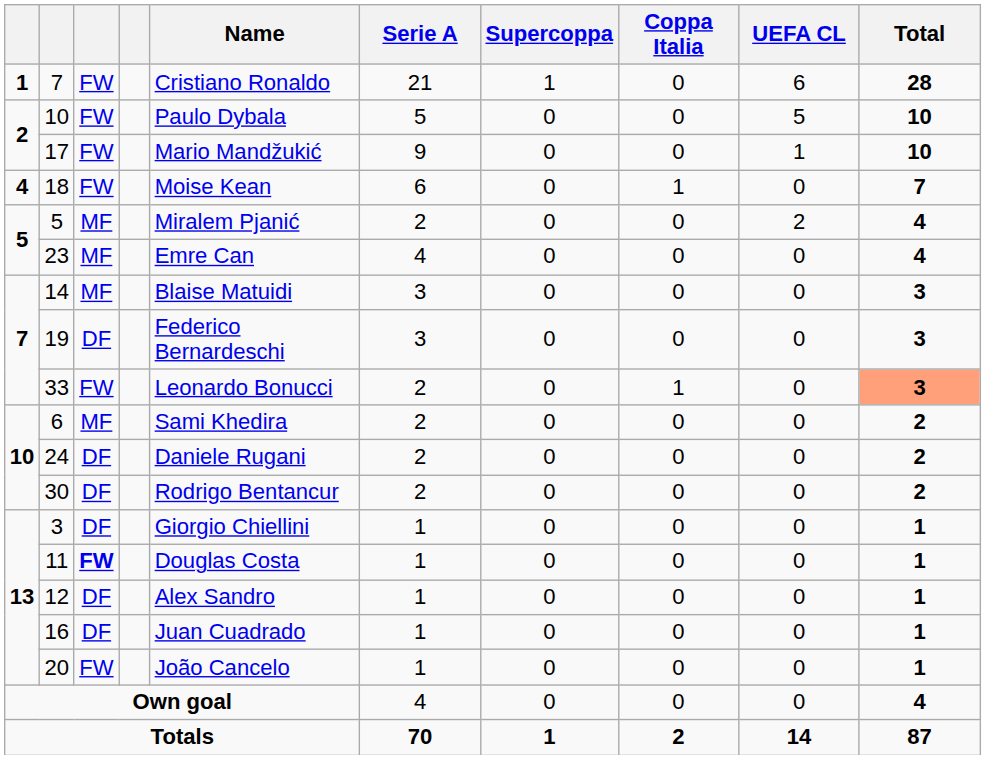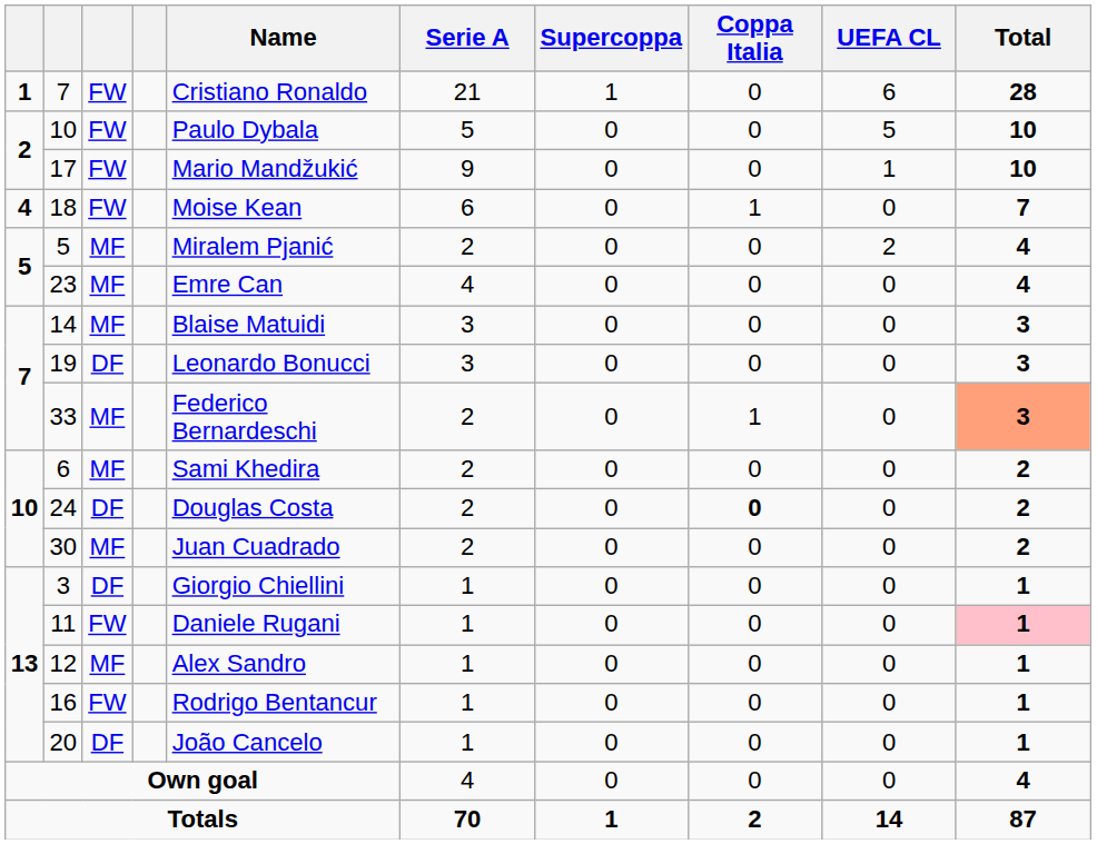 <table class="wikitable" style="text-align:center">
 <tr>
 <th width=15></th>
 <th width=15></th>
 <th width=15></th>
 <th width=15></th>
 <th width=145>Name</th>
 <th width=80><a href='#'>Serie A</a></th>
 <th width=80><a href='#'>Supercoppa</a></th>
 <th width=80><a href='#'>Coppa Italia</a></th>
 <th width=80><a href='#'>UEFA CL</a></th>
 <th width=80>Total</th>
 </tr>
 <tr>
 <td><strong>1</strong></td>
 <td>7</td>
 <td><a href='#'>FW</a></td>
 <td></td>
 <td align=left><a href='#'>Cristiano Ronaldo</a></td>
 <td>21</td>
 <td>1</td>
 <td>0</td>
 <td>6</td>
 <td><strong>28</strong></td>
 </tr>
 <tr>
 <td rowspan=2><strong>2</strong></td>
 <td>10</td>
 <td><a href='#'>FW</a></td>
 <td></td>
 <td align=left><a href='#'>Paulo Dybala</a></td>
 <td>5</td>
 <td>0</td>
 <td>0</td>
 <td>5</td>
 <td><strong>10</strong></td>
 </tr>
 <tr>
 <td>17</td>
 <td><a href='#'>FW</a></td>
 <td></td>
 <td align=left><a href='#'>Mario Mandžukić</a></td>
 <td>9</td>
 <td>0</td>
 <td>0</td>
 <td>1</td>
 <td><strong>10</strong></td>
 </tr>
 <tr>
 <td><strong>4</strong></td>
 <td>18</td>
 <td><a href='#'>FW</a></td>
 <td></td>
 <td align=left><a href='#'>Moise Kean</a></td>
 <td>6</td>
 <td>0</td>
 <td>1</td>
 <td>0</td>
 <td><strong>7</strong></td>
 </tr>
 <tr>
 <td rowspan=2><strong>5</strong></td>
 <td>5</td>
 <td><a href='#'>MF</a></td>
 <td></td>
 <td align=left><a href='#'>Miralem Pjanić</a></td>
 <td>2</td>
 <td>0</td>
 <td>0</td>
 <td>2</td>
 <td><strong>4</strong></td>
 </tr>
 <tr>
 <td>23</td>
 <td><a href='#'>MF</a></td>
 <td></td>
 <td align=left><a href='#'>Emre Can</a></td>
 <td>4</td>
 <td>0</td>
 <td>0</td>
 <td>0</td>
 <td><strong>4</strong></td>
 </tr>
 <tr>
 <td rowspan=3><strong>7</strong></td>
 <td>14</td>
 <td><a href='#'>MF</a></td>
 <td></td>
 <td align=left><a href='#'>Blaise Matuidi</a></td>
 <td>3</td>
 <td>0</td>
 <td>0</td>
 <td>0</td>
 <td><strong>3</strong></td>
 </tr>
 <tr>
 <td>19</td>
 <td><a href='#'>DF</a></td>
 <td></td>
-<td align=left><a href='#'>Federico Bernardeschi</a></td>
+<td align=left><a href='#'>Leonardo Bonucci</a></td>
 <td>3</td>
 <td>0</td>
 <td>0</td>
 <td>0</td>
 <td><strong>3</strong></td>
 </tr>
 <tr>
 <td>33</td>
-<td><a href='#'>FW</a></td>
+<td><a href='#'>MF</a></td>
 <td></td>
-<td align=left><a href='#'>Leonardo Bonucci</a></td>
+<td align=left><a href='#'>Federico Bernardeschi</a></td>
 <td>2</td>
 <td>0</td>
 <td>1</td>
 <td>0</td>
 <td style="background: lightsalmon;"><strong>3</strong></td>
 </tr>
 <tr>
 <td rowspan=3><strong>10</strong></td>
 <td>6</td>
 <td><a href='#'>MF</a></td>
 <td></td>
 <td align=left><a href='#'>Sami Khedira</a></td>
 <td>2</td>
 <td>0</td>
 <td>0</td>
 <td>0</td>
 <td><strong>2</strong></td>
 </tr>
 <tr>
 <td>24</td>
 <td><a href='#'>DF</a></td>
 <td></td>
-<td align=left><a href='#'>Daniele Rugani</a></td>
+<td align=left><a href='#'>Douglas Costa</a></td>
 <td>2</td>
 <td>0</td>
-<td>0</td>
+<td><strong>0</strong></td>
 <td>0</td>
 <td><strong>2</strong></td>
 </tr>
 <tr>
 <td>30</td>
-<td><a href='#'>DF</a></td>
+<td><a href='#'>MF</a></td>
 <td></td>
-<td align=left><a href='#'>Rodrigo Bentancur</a></td>
+<td align=left><a href='#'>Juan Cuadrado</a></td>
 <td>2</td>
 <td>0</td>
 <td>0</td>
 <td>0</td>
 <td><strong>2</strong></td>
 </tr>
 <tr>
 <td rowspan=5><strong>13</strong></td>
 <td>3</td>
 <td><a href='#'>DF</a></td>
 <td></td>
 <td align=left><a href='#'>Giorgio Chiellini</a></td>
 <td>1</td>
 <td>0</td>
 <td>0</td>
 <td>0</td>
 <td><strong>1</strong></td>
 </tr>
 <tr>
 <td>11</td>
-<td><strong><a href='#'>FW</a></strong></td>
+<td><a href='#'>FW</a></td>
 <td></td>
-<td align=left><a href='#'>Douglas Costa</a></td>
+<td align=left><a href='#'>Daniele Rugani</a></td>
 <td>1</td>
 <td>0</td>
 <td>0</td>
 <td>0</td>
-<td><strong>1</strong></td>
+<td style="background: pink;"><strong>1</strong></td>
 </tr>
 <tr>
 <td>12</td>
-<td><a href='#'>DF</a></td>
+<td><a href='#'>MF</a></td>
 <td></td>
 <td align=left><a href='#'>Alex Sandro</a></td>
 <td>1</td>
 <td>0</td>
 <td>0</td>
 <td>0</td>
 <td><strong>1</strong></td>
 </tr>
 <tr>
 <td>16</td>
-<td><a href='#'>DF</a></td>
+<td><a href='#'>FW</a></td>
 <td></td>
-<td align=left><a href='#'>Juan Cuadrado</a></td>
+<td align=left><a href='#'>Rodrigo Bentancur</a></td>
 <td>1</td>
 <td>0</td>
 <td>0</td>
 <td>0</td>
 <td><strong>1</strong></td>
 </tr>
 <tr>
 <td>20</td>
-<td><a href='#'>FW</a></td>
+<td><a href='#'>DF</a></td>
 <td></td>
 <td align=left><a href='#'>João Cancelo</a></td>
 <td>1</td>
 <td>0</td>
 <td>0</td>
 <td>0</td>
 <td><strong>1</strong></td>
 </tr>
 <tr>
 <td colspan=5><strong>Own goal</strong></td>
 <td>4</td>
 <td>0</td>
 <td>0</td>
 <td>0</td>
 <td><strong>4</strong></td>
 </tr>
 <tr>
 <td colspan=5><strong>Totals</strong></td>
 <td><strong>70</strong></td>
 <td><strong>1</strong></td>
 <td><strong>2</strong></td>
 <td><strong>14</strong></td>
 <td><strong>87</strong></td>
 </tr>
 </table>
